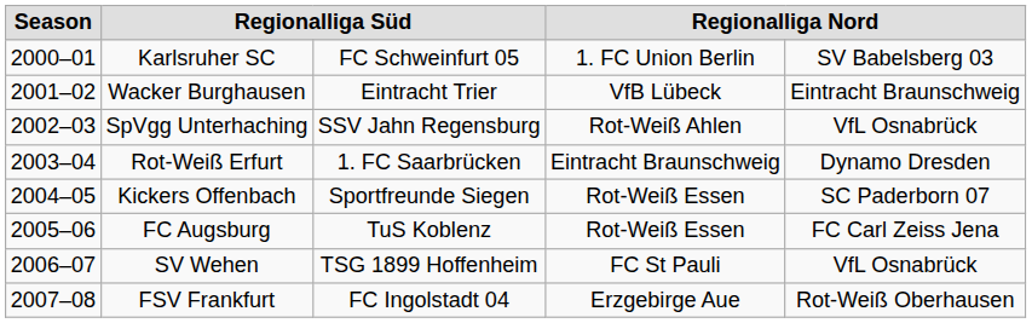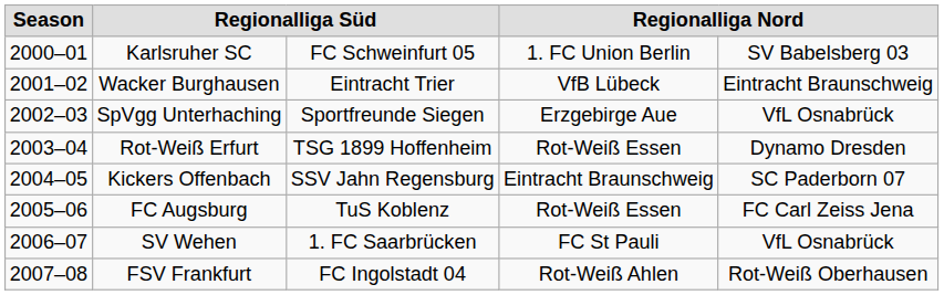 <table class="wikitable">
 <tr style="text-align:center; background:#dfdfdf;">
 <td><strong>Season</strong></td>
 <td colspan=2><strong>Regionalliga Süd</strong></td>
 <td colspan=2><strong>Regionalliga Nord</strong></td>
 </tr>
 <tr style="text-align:center;">
 <td>2000–01</td>
 <td>Karlsruher SC</td>
 <td>FC Schweinfurt 05</td>
 <td>1. FC Union Berlin</td>
 <td>SV Babelsberg 03</td>
 </tr>
 <tr style="text-align:center;">
 <td>2001–02</td>
 <td>Wacker Burghausen</td>
 <td>Eintracht Trier</td>
 <td>VfB Lübeck</td>
 <td>Eintracht Braunschweig</td>
 </tr>
 <tr style="text-align:center;">
 <td>2002–03</td>
 <td>SpVgg Unterhaching</td>
-<td>SSV Jahn Regensburg</td>
-<td>Rot-Weiß Ahlen</td>
+<td>Sportfreunde Siegen</td>
+<td>Erzgebirge Aue</td>
 <td>VfL Osnabrück</td>
 </tr>
 <tr style="text-align:center;">
 <td>2003–04</td>
 <td>Rot-Weiß Erfurt</td>
-<td>1. FC Saarbrücken</td>
-<td>Eintracht Braunschweig</td>
+<td>TSG 1899 Hoffenheim</td>
+<td>Rot-Weiß Essen</td>
 <td>Dynamo Dresden</td>
 </tr>
 <tr style="text-align:center;">
 <td>2004–05</td>
 <td>Kickers Offenbach</td>
-<td>Sportfreunde Siegen</td>
-<td>Rot-Weiß Essen</td>
+<td>SSV Jahn Regensburg</td>
+<td>Eintracht Braunschweig</td>
 <td>SC Paderborn 07</td>
 </tr>
 <tr style="text-align:center;">
 <td>2005–06</td>
 <td>FC Augsburg</td>
 <td>TuS Koblenz</td>
 <td>Rot-Weiß Essen</td>
 <td>FC Carl Zeiss Jena</td>
 </tr>
 <tr style="text-align:center;">
 <td>2006–07</td>
 <td>SV Wehen</td>
-<td>TSG 1899 Hoffenheim</td>
+<td>1. FC Saarbrücken</td>
 <td>FC St Pauli</td>
 <td>VfL Osnabrück</td>
 </tr>
 <tr style="text-align:center;">
 <td>2007–08</td>
 <td>FSV Frankfurt</td>
 <td>FC Ingolstadt 04</td>
-<td>Erzgebirge Aue</td>
+<td>Rot-Weiß Ahlen</td>
 <td>Rot-Weiß Oberhausen</td>
 </tr>
 </table>
